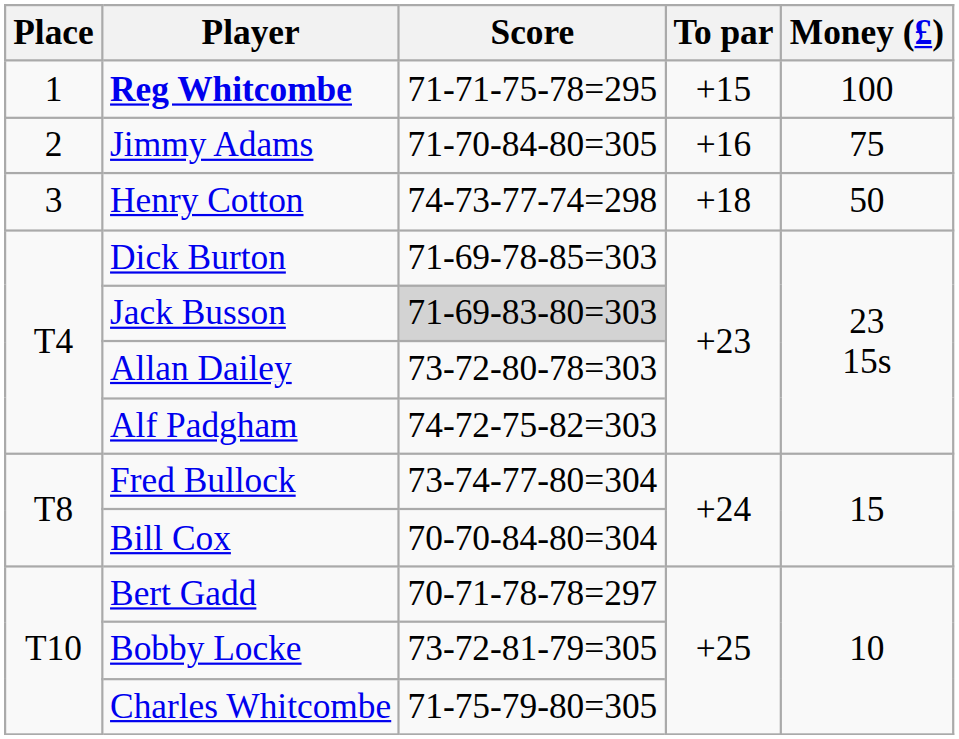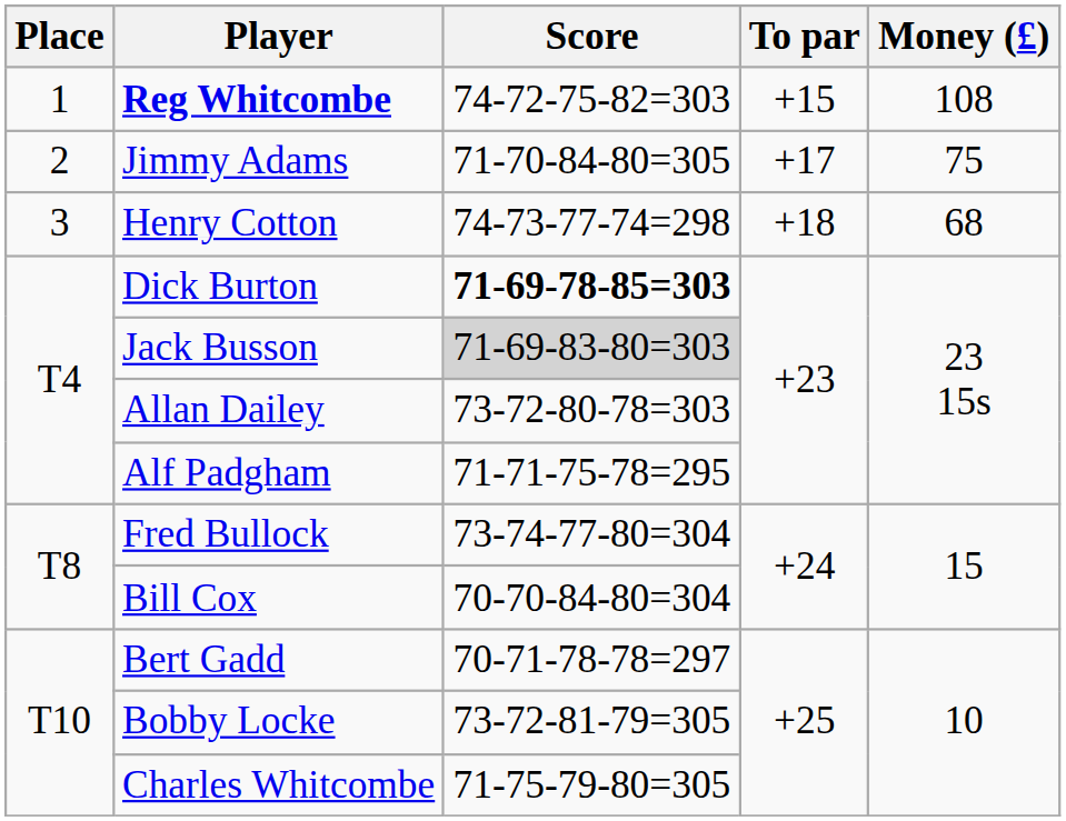 <table class=wikitable>
 <tr>
 <th>Place</th>
 <th>Player</th>
 <th>Score</th>
 <th>To par</th>
 <th>Money (<a href='#'>£</a>)</th>
 </tr>
 <tr>
 <td align=center>1</td>
 <td> <strong><a href='#'>Reg Whitcombe</a></strong></td>
-<td>71-71-75-78=295</td>
+<td>74-72-75-82=303</td>
 <td align=center>+15</td>
-<td align=center>100</td>
+<td align=center>108</td>
 </tr>
 <tr>
 <td align=center>2</td>
 <td> <a href='#'>Jimmy Adams</a></td>
 <td>71-70-84-80=305</td>
-<td align=center>+16</td>
+<td align=center>+17</td>
 <td align=center>75</td>
 </tr>
 <tr>
 <td align=center>3</td>
 <td> <a href='#'>Henry Cotton</a></td>
 <td>74-73-77-74=298</td>
 <td align=center>+18</td>
-<td align=center>50</td>
+<td align=center>68</td>
 </tr>
 <tr>
 <td rowspan=4 align=center>T4</td>
 <td> <a href='#'>Dick Burton</a></td>
-<td>71-69-78-85=303</td>
+<td><strong>71-69-78-85=303</strong></td>
 <td rowspan=4 align=center>+23</td>
 <td rowspan=4 align=center>23<br>15s</td>
 </tr>
 <tr>
 <td> <a href='#'>Jack Busson</a></td>
 <td style="background: lightgrey;">71-69-83-80=303</td>
 </tr>
 <tr>
 <td> <a href='#'>Allan Dailey</a></td>
 <td>73-72-80-78=303</td>
 </tr>
 <tr>
 <td> <a href='#'>Alf Padgham</a></td>
-<td>74-72-75-82=303</td>
+<td>71-71-75-78=295</td>
 </tr>
 <tr>
 <td rowspan=2 align=center>T8</td>
 <td> <a href='#'>Fred Bullock</a></td>
 <td>73-74-77-80=304</td>
 <td rowspan=2 align=center>+24</td>
 <td rowspan=2 align=center>15</td>
 </tr>
 <tr>
 <td> <a href='#'>Bill Cox</a></td>
 <td>70-70-84-80=304</td>
 </tr>
 <tr>
 <td rowspan=3 align=center>T10</td>
 <td> <a href='#'>Bert Gadd</a></td>
 <td>70-71-78-78=297</td>
 <td rowspan=3 align=center>+25</td>
 <td rowspan=3 align=center>10</td>
 </tr>
 <tr>
 <td> <a href='#'>Bobby Locke</a></td>
 <td>73-72-81-79=305</td>
 </tr>
 <tr>
 <td> <a href='#'>Charles Whitcombe</a></td>
 <td>71-75-79-80=305</td>
 </tr>
 </table>
